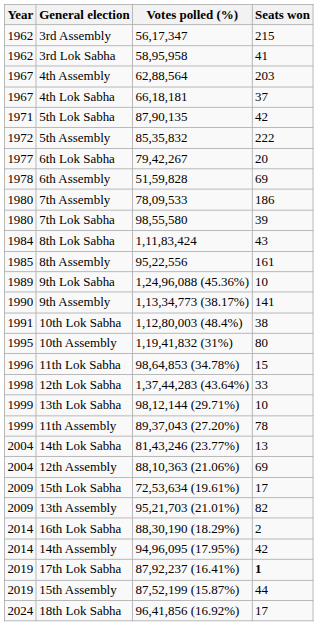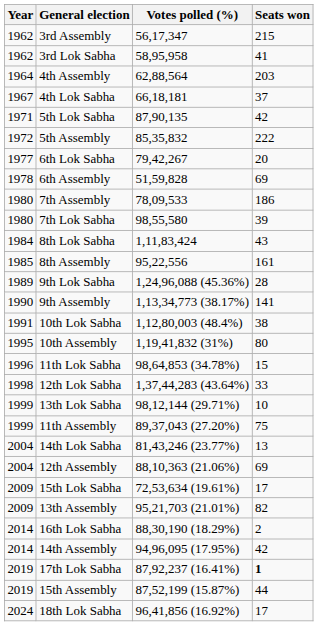 <table class="wikitable">
 <tr>
 <th>Year</th>
 <th>General election</th>
 <th>Votes polled (%)</th>
 <th>Seats won</th>
 </tr>
 <tr>
 <td>1962</td>
 <td>3rd Assembly</td>
 <td>56,17,347</td>
 <td>215</td>
 </tr>
 <tr>
 <td>1962</td>
 <td>3rd Lok Sabha</td>
 <td>58,95,958</td>
 <td>41</td>
 </tr>
 <tr>
-<td>1967</td>
+<td>1964</td>
 <td>4th Assembly</td>
 <td>62,88,564</td>
 <td>203</td>
 </tr>
 <tr>
 <td>1967</td>
 <td>4th Lok Sabha</td>
 <td>66,18,181</td>
 <td>37</td>
 </tr>
 <tr>
 <td>1971</td>
 <td>5th Lok Sabha</td>
 <td>87,90,135</td>
 <td>42</td>
 </tr>
 <tr>
 <td>1972</td>
 <td>5th Assembly</td>
 <td>85,35,832</td>
 <td>222</td>
 </tr>
 <tr>
 <td>1977</td>
 <td>6th Lok Sabha</td>
 <td>79,42,267</td>
 <td>20</td>
 </tr>
 <tr>
 <td>1978</td>
 <td>6th Assembly</td>
 <td>51,59,828</td>
 <td>69</td>
 </tr>
 <tr>
 <td>1980</td>
 <td>7th Assembly</td>
 <td>78,09,533</td>
 <td>186</td>
 </tr>
 <tr>
 <td>1980</td>
 <td>7th Lok Sabha</td>
 <td>98,55,580</td>
 <td>39</td>
 </tr>
 <tr>
 <td>1984</td>
 <td>8th Lok Sabha</td>
 <td>1,11,83,424</td>
 <td>43</td>
 </tr>
 <tr>
 <td>1985</td>
 <td>8th Assembly</td>
 <td>95,22,556</td>
 <td>161</td>
 </tr>
 <tr>
 <td>1989</td>
 <td>9th Lok Sabha</td>
 <td>1,24,96,088 (45.36%)</td>
-<td>10</td>
+<td>28</td>
 </tr>
 <tr>
 <td>1990</td>
 <td>9th Assembly</td>
 <td>1,13,34,773 (38.17%)</td>
 <td>141</td>
 </tr>
 <tr>
 <td>1991</td>
 <td>10th Lok Sabha</td>
 <td>1,12,80,003 (48.4%)</td>
 <td>38</td>
 </tr>
 <tr>
 <td>1995</td>
 <td>10th Assembly</td>
 <td>1,19,41,832 (31%)</td>
 <td>80</td>
 </tr>
 <tr>
 <td>1996</td>
 <td>11th Lok Sabha</td>
 <td>98,64,853 (34.78%)</td>
 <td>15</td>
 </tr>
 <tr>
 <td>1998</td>
 <td>12th Lok Sabha</td>
 <td>1,37,44,283 (43.64%)</td>
 <td>33</td>
 </tr>
 <tr>
 <td>1999</td>
 <td>13th Lok Sabha</td>
 <td>98,12,144 (29.71%)</td>
 <td>10</td>
 </tr>
 <tr>
 <td>1999</td>
 <td>11th Assembly</td>
 <td>89,37,043 (27.20%)</td>
-<td>78</td>
+<td>75</td>
 </tr>
 <tr>
 <td>2004</td>
 <td>14th Lok Sabha</td>
 <td>81,43,246 (23.77%)</td>
 <td>13</td>
 </tr>
 <tr>
 <td>2004</td>
 <td>12th Assembly</td>
 <td>88,10,363 (21.06%)</td>
 <td>69</td>
 </tr>
 <tr>
 <td>2009</td>
 <td>15th Lok Sabha</td>
 <td>72,53,634 (19.61%)</td>
 <td>17</td>
 </tr>
 <tr>
 <td>2009</td>
 <td>13th Assembly</td>
 <td>95,21,703 (21.01%)</td>
 <td>82</td>
 </tr>
 <tr>
 <td>2014</td>
 <td>16th Lok Sabha</td>
 <td>88,30,190 (18.29%)</td>
 <td>2</td>
 </tr>
 <tr>
 <td>2014</td>
 <td>14th Assembly</td>
 <td>94,96,095 (17.95%)</td>
 <td>42</td>
 </tr>
 <tr>
 <td>2019</td>
 <td>17th Lok Sabha</td>
 <td>87,92,237 (16.41%)</td>
 <td><strong>1</strong></td>
 </tr>
 <tr>
 <td>2019</td>
 <td>15th Assembly</td>
 <td>87,52,199 (15.87%)</td>
 <td>44</td>
 </tr>
 <tr>
 <td>2024</td>
 <td>18th Lok Sabha</td>
 <td>96,41,856 (16.92%)</td>
 <td>17</td>
 </tr>
 </table>
